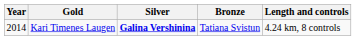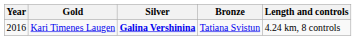 <table class="wikitable">
 <tr>
 <th>Year</th>
 <th>Gold</th>
 <th>Silver</th>
 <th>Bronze</th>
 <th>Length and controls</th>
 </tr>
 <tr>
-<td>2014</td>
+<td>2016</td>
 <td> <a href='#'>Kari Timenes Laugen</a></td>
 <td><strong> <a href='#'>Galina Vershinina </a></strong></td>
 <td> <a href='#'>Tatiana Svistun</a></td>
 <td>4.24 km, 8 controls</td>
 </tr>
 </table>
